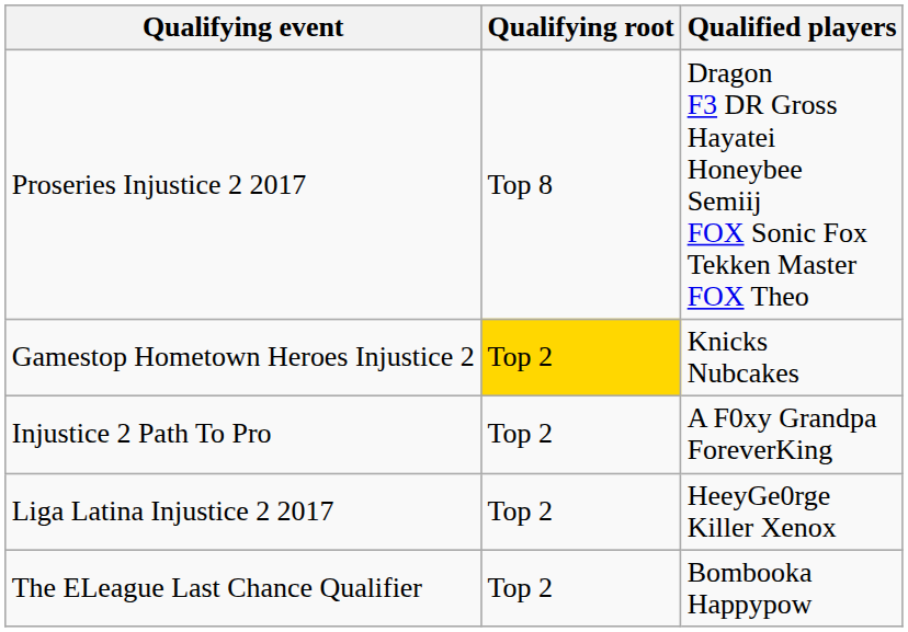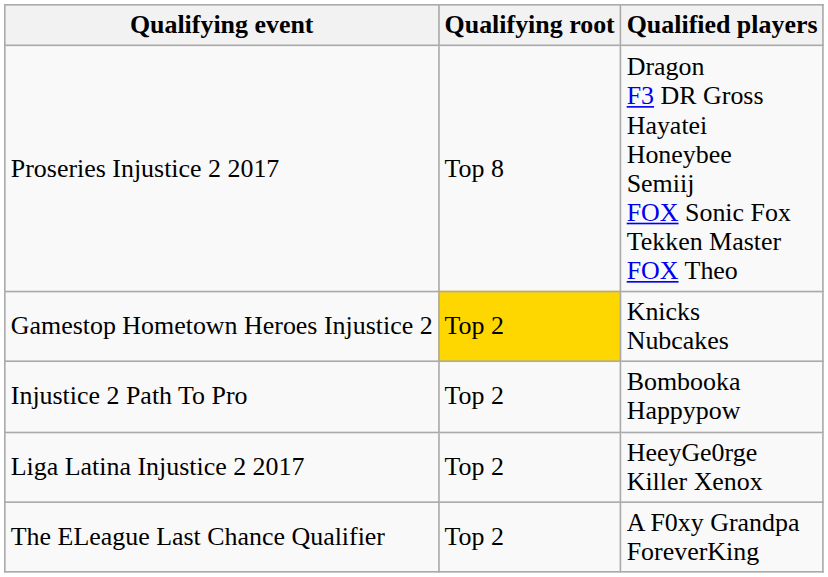 <table class="wikitable">
 <tr>
 <th>Qualifying event</th>
 <th>Qualifying root</th>
 <th>Qualified players</th>
 </tr>
 <tr>
 <td>Proseries Injustice 2 2017</td>
 <td>Top 8</td>
 <td> Dragon<br> <a href='#'>F3</a> DR Gross<br> Hayatei<br> Honeybee<br> Semiij<br> <a href='#'>FOX</a> Sonic Fox<br> Tekken Master<br> <a href='#'>FOX</a> Theo</td>
 </tr>
 <tr>
 <td>Gamestop Hometown Heroes Injustice 2</td>
 <td style="background: gold;">Top 2</td>
 <td> Knicks<br> Nubcakes</td>
 </tr>
 <tr>
 <td>Injustice 2 Path To Pro</td>
 <td>Top 2</td>
-<td> A F0xy Grandpa<br> ForeverKing</td>
+<td> Bombooka<br> Happypow</td>
 </tr>
 <tr>
 <td>Liga Latina Injustice 2 2017</td>
 <td>Top 2</td>
 <td> HeeyGe0rge<br> Killer Xenox</td>
 </tr>
 <tr>
 <td>The ELeague Last Chance Qualifier</td>
 <td>Top 2</td>
-<td> Bombooka<br> Happypow</td>
+<td> A F0xy Grandpa<br> ForeverKing</td>
 </tr>
 </table>
